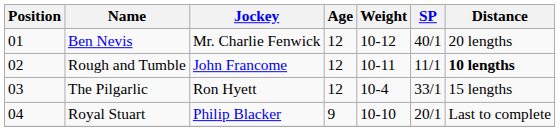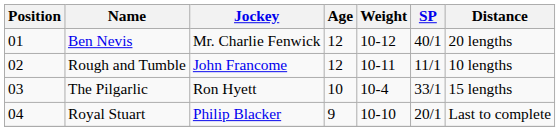 <table class="wikitable sortable">
 <tr>
 <th>Position</th>
 <th>Name</th>
 <th><a href='#'>Jockey</a></th>
 <th>Age</th>
 <th>Weight</th>
 <th><a href='#'>SP</a></th>
 <th>Distance</th>
 </tr>
 <tr>
 <td>01</td>
 <td><a href='#'>Ben Nevis</a></td>
 <td>Mr. Charlie Fenwick</td>
 <td>12</td>
 <td>10-12</td>
 <td>40/1</td>
 <td>20 lengths</td>
 </tr>
 <tr>
 <td>02</td>
 <td>Rough and Tumble</td>
 <td><a href='#'>John Francome</a></td>
 <td>12</td>
 <td>10-11</td>
 <td>11/1</td>
-<td><strong>10 lengths</strong></td>
+<td>10 lengths</td>
 </tr>
 <tr>
 <td>03</td>
 <td>The Pilgarlic</td>
 <td>Ron Hyett</td>
-<td>12</td>
+<td>10</td>
 <td>10-4</td>
 <td>33/1</td>
 <td>15 lengths</td>
 </tr>
 <tr>
 <td>04</td>
 <td>Royal Stuart</td>
 <td><a href='#'>Philip Blacker</a></td>
 <td>9</td>
 <td>10-10</td>
 <td>20/1</td>
 <td>Last to complete</td>
 </tr>
 <tr>
 </tr>
 </table>
